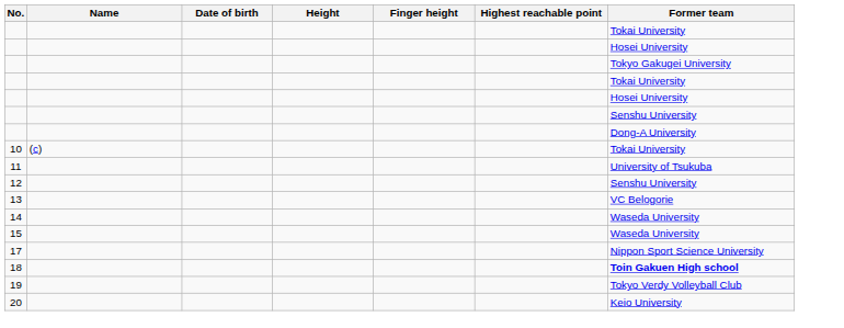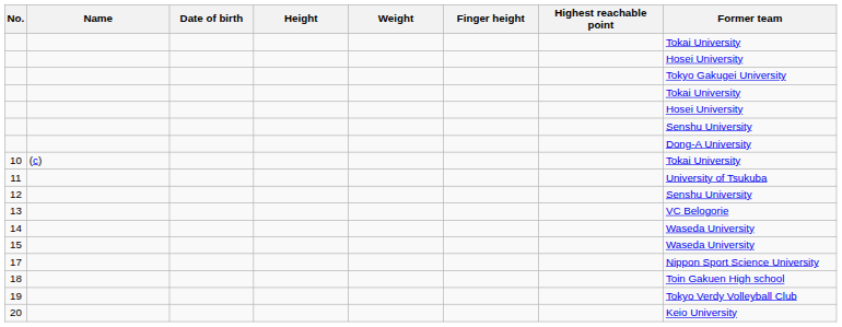 <table class="wikitable sortable" style="font-size:100%; text-align:center;">
 <tr>
 <th>No.</th>
 <th style="width:14em">Name</th>
 <th style="width:8em">Date of birth</th>
 <th style="width:9em">Height</th>
+<th style="width:9em">Weight</th>
 <th style="width:9em">Finger height</th>
 <th style="width:12em">Highest reachable point</th>
 <th style="width:17em">Former team</th>
 </tr>
 <tr>
 <td></td>
 <td align=left></td>
 <td align=right></td>
+<td></td>
 <td></td>
 <td></td>
 <td></td>
 <td align=left> <a href='#'>Tokai University</a></td>
 </tr>
 <tr>
 <td></td>
 <td align=left></td>
 <td align=right></td>
 <td></td>
 <td></td>
 <td></td>
+<td></td>
 <td align=left> <a href='#'>Hosei University</a></td>
 </tr>
 <tr>
 <td></td>
 <td align=left></td>
 <td align=right></td>
+<td></td>
 <td></td>
 <td></td>
 <td></td>
 <td align=left> <a href='#'>Tokyo Gakugei University</a></td>
 </tr>
 <tr>
 <td></td>
 <td align=left></td>
 <td align=right></td>
 <td></td>
 <td></td>
 <td></td>
+<td></td>
 <td align=left> <a href='#'>Tokai University</a></td>
 </tr>
 <tr>
 <td></td>
 <td align=left></td>
 <td align=right></td>
+<td></td>
 <td></td>
 <td></td>
 <td></td>
 <td align=left> <a href='#'>Hosei University</a></td>
 </tr>
 <tr>
 <td></td>
 <td align=left></td>
 <td align=right></td>
 <td></td>
 <td></td>
 <td></td>
+<td></td>
 <td align=left> <a href='#'>Senshu University</a></td>
 </tr>
 <tr>
 <td></td>
 <td align=left></td>
 <td align=right></td>
+<td></td>
 <td></td>
 <td></td>
 <td></td>
 <td align=left> <a href='#'>Dong-A University</a></td>
 </tr>
 <tr>
 <td>10</td>
 <td align=left> (<a href='#'>c</a>)</td>
 <td align=right></td>
 <td></td>
 <td></td>
 <td></td>
+<td></td>
 <td align=left> <a href='#'>Tokai University</a></td>
 </tr>
 <tr>
 <td>11</td>
 <td align=left></td>
 <td align=right></td>
+<td></td>
 <td></td>
 <td></td>
 <td></td>
 <td align=left> <a href='#'>University of Tsukuba</a></td>
 </tr>
 <tr>
 <td>12</td>
 <td align=left></td>
 <td align=right></td>
 <td></td>
 <td></td>
 <td></td>
+<td></td>
 <td align=left> <a href='#'>Senshu University</a></td>
 </tr>
 <tr>
 <td>13</td>
 <td align=left></td>
 <td align=right></td>
+<td></td>
 <td></td>
 <td></td>
 <td></td>
 <td align=left> <a href='#'>VC Belogorie</a></td>
 </tr>
 <tr>
 <td>14</td>
 <td align=left></td>
 <td align=right></td>
 <td></td>
 <td></td>
 <td></td>
+<td></td>
 <td align=left> <a href='#'>Waseda University</a></td>
 </tr>
 <tr>
 <td>15</td>
 <td align=left></td>
 <td align=right></td>
+<td></td>
 <td></td>
 <td></td>
 <td></td>
 <td align=left> <a href='#'>Waseda University</a></td>
 </tr>
 <tr>
 <td>17</td>
 <td align=left></td>
 <td align=right></td>
 <td></td>
 <td></td>
 <td></td>
+<td></td>
 <td align=left> <a href='#'>Nippon Sport Science University</a></td>
 </tr>
 <tr>
 <td>18</td>
 <td align=left></td>
 <td align=right></td>
 <td></td>
 <td></td>
 <td></td>
-<td align=left><strong> <a href='#'>Toin Gakuen High school</a></strong></td>
+<td></td>
+<td align=left> <a href='#'>Toin Gakuen High school</a></td>
 </tr>
 <tr>
 <td>19</td>
 <td align=left></td>
 <td align=right></td>
+<td></td>
 <td></td>
 <td></td>
 <td></td>
 <td align=left> <a href='#'>Tokyo Verdy Volleyball Club</a></td>
 </tr>
 <tr>
 <td>20</td>
 <td align=left></td>
 <td align=right></td>
 <td></td>
 <td></td>
 <td></td>
+<td></td>
 <td align=left> <a href='#'>Keio University</a></td>
 </tr>
 </table>
